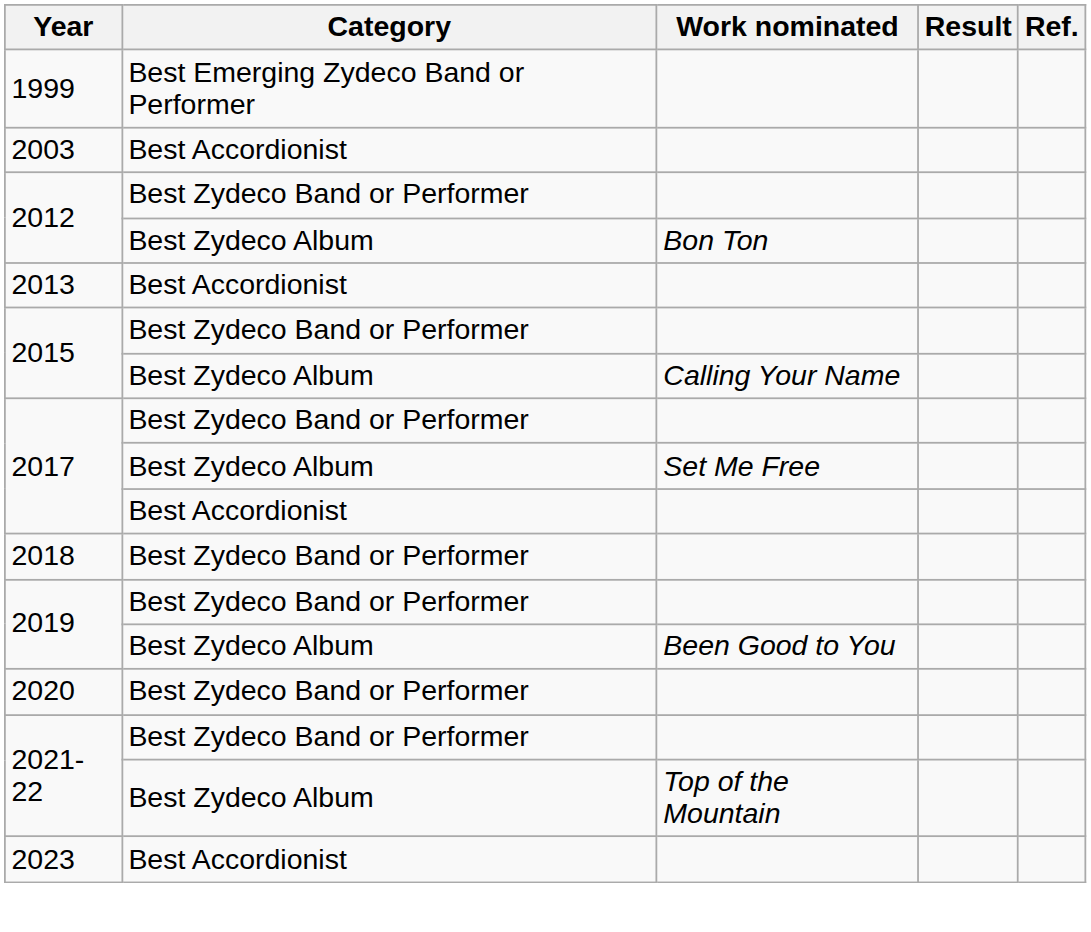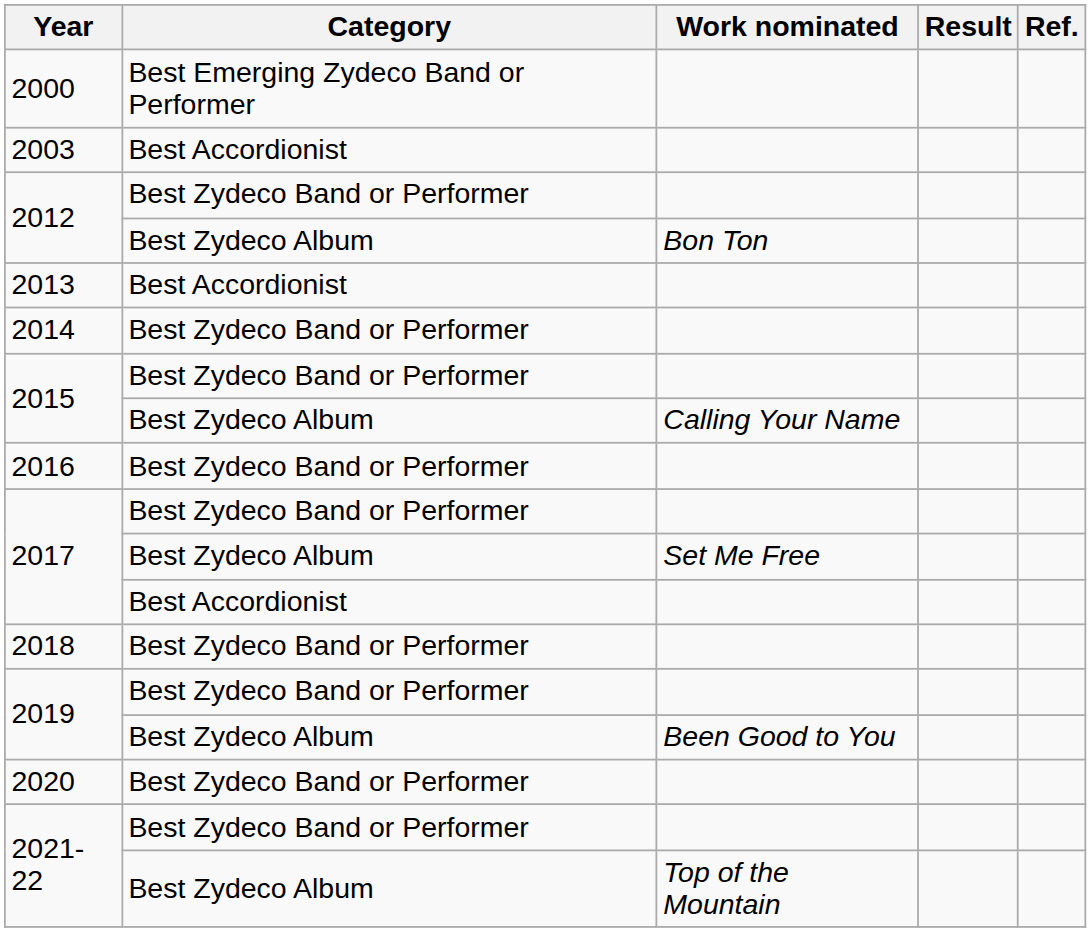 <table class="wikitable">
 <tr>
 <th>Year</th>
 <th>Category</th>
 <th>Work nominated</th>
 <th>Result</th>
 <th>Ref.</th>
 </tr>
 <tr>
-<td>1999</td>
+<td>2000</td>
 <td>Best Emerging Zydeco Band or Performer</td>
 <td></td>
 <td></td>
 <td></td>
 </tr>
 <tr>
 <td>2003</td>
 <td>Best Accordionist</td>
 <td></td>
 <td></td>
 <td></td>
 </tr>
 <tr>
 <td rowspan="2">2012</td>
 <td>Best Zydeco Band or Performer</td>
 <td></td>
 <td></td>
 <td></td>
 </tr>
 <tr>
 <td>Best Zydeco Album</td>
 <td><em>Bon Ton</em></td>
 <td></td>
 <td></td>
 </tr>
 <tr>
 <td>2013</td>
 <td>Best Accordionist</td>
 <td></td>
 <td></td>
 <td></td>
 </tr>
 <tr>
+<td>2014</td>
+<td>Best Zydeco Band or Performer</td>
+<td></td>
+<td></td>
+<td></td>
+</tr>
+<tr>
 <td rowspan="2">2015</td>
 <td>Best Zydeco Band or Performer</td>
 <td></td>
 <td></td>
 <td></td>
 </tr>
 <tr>
 <td>Best Zydeco Album</td>
 <td><em>Calling Your Name</em></td>
+<td></td>
+<td></td>
+</tr>
+<tr>
+<td>2016</td>
+<td>Best Zydeco Band or Performer</td>
+<td></td>
 <td></td>
 <td></td>
 </tr>
 <tr>
 <td rowspan="3">2017</td>
 <td>Best Zydeco Band or Performer</td>
 <td></td>
 <td></td>
 <td></td>
 </tr>
 <tr>
 <td>Best Zydeco Album</td>
 <td><em>Set Me Free</em></td>
 <td></td>
 <td></td>
 </tr>
 <tr>
 <td>Best Accordionist</td>
 <td></td>
 <td></td>
 <td></td>
 </tr>
 <tr>
 <td>2018</td>
 <td>Best Zydeco Band or Performer</td>
 <td></td>
 <td></td>
 <td></td>
 </tr>
 <tr>
 <td rowspan="2">2019</td>
 <td>Best Zydeco Band or Performer</td>
 <td></td>
 <td></td>
 <td></td>
 </tr>
 <tr>
 <td>Best Zydeco Album</td>
 <td><em>Been Good to You</em></td>
 <td></td>
 <td></td>
 </tr>
 <tr>
 <td>2020</td>
 <td>Best Zydeco Band or Performer</td>
 <td></td>
 <td></td>
 <td></td>
 </tr>
 <tr>
 <td rowspan="2">2021-22</td>
 <td>Best Zydeco Band or Performer</td>
 <td></td>
 <td></td>
 <td></td>
 </tr>
 <tr>
 <td>Best Zydeco Album</td>
 <td><em>Top of the Mountain</em></td>
 <td></td>
 <td></td>
 </tr>
-<tr>
-<td>2023</td>
-<td>Best Accordionist</td>
-<td></td>
-<td></td>
-<td></td>
-</tr>
 </table>
